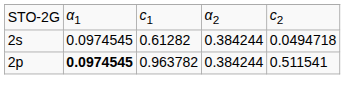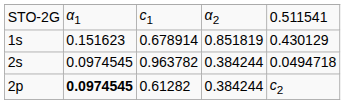 <table class="wikitable">
 <tr>
 </tr>
 <tr>
 <td>STO-2G</td>
 <td><em>α</em><sub>1</sub></td>
 <td><em>c</em><sub>1</sub></td>
 <td><em>α</em><sub>2</sub></td>
-<td><em>c</em><sub>2</sub></td>
+<td>0.511541</td>
+</tr>
+<tr>
+<td>1s</td>
+<td>0.151623</td>
+<td>0.678914</td>
+<td>0.851819</td>
+<td>0.430129</td>
 </tr>
 <tr>
 <td>2s</td>
 <td>0.0974545</td>
-<td>0.61282</td>
+<td>0.963782</td>
 <td>0.384244</td>
 <td>0.0494718</td>
 </tr>
 <tr>
 <td>2p</td>
 <td><strong>0.0974545</strong></td>
-<td>0.963782</td>
+<td>0.61282</td>
 <td>0.384244</td>
-<td>0.511541</td>
+<td><em>c</em><sub>2</sub></td>
 </tr>
 </table>
